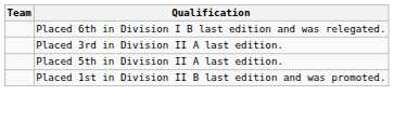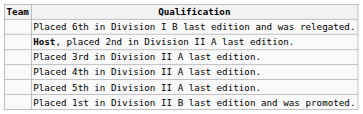 <table class="wikitable">
 <tr>
 <th>Team</th>
 <th>Qualification</th>
 </tr>
 <tr>
 <td></td>
 <td>Placed 6th in Division I B last edition and was relegated.</td>
 </tr>
 <tr>
+<td></td>
+<td><strong>Host</strong>, placed 2nd in Division II A last edition.</td>
+</tr>
+<tr>
 <td><s></s></td>
 <td>Placed 3rd in Division II A last edition.</td>
+</tr>
+<tr>
+<td></td>
+<td>Placed 4th in Division II A last edition.</td>
 </tr>
 <tr>
 <td></td>
 <td>Placed 5th in Division II A last edition.</td>
 </tr>
 <tr>
 <td></td>
 <td>Placed 1st in Division II B last edition and was promoted.</td>
 </tr>
 </table>
